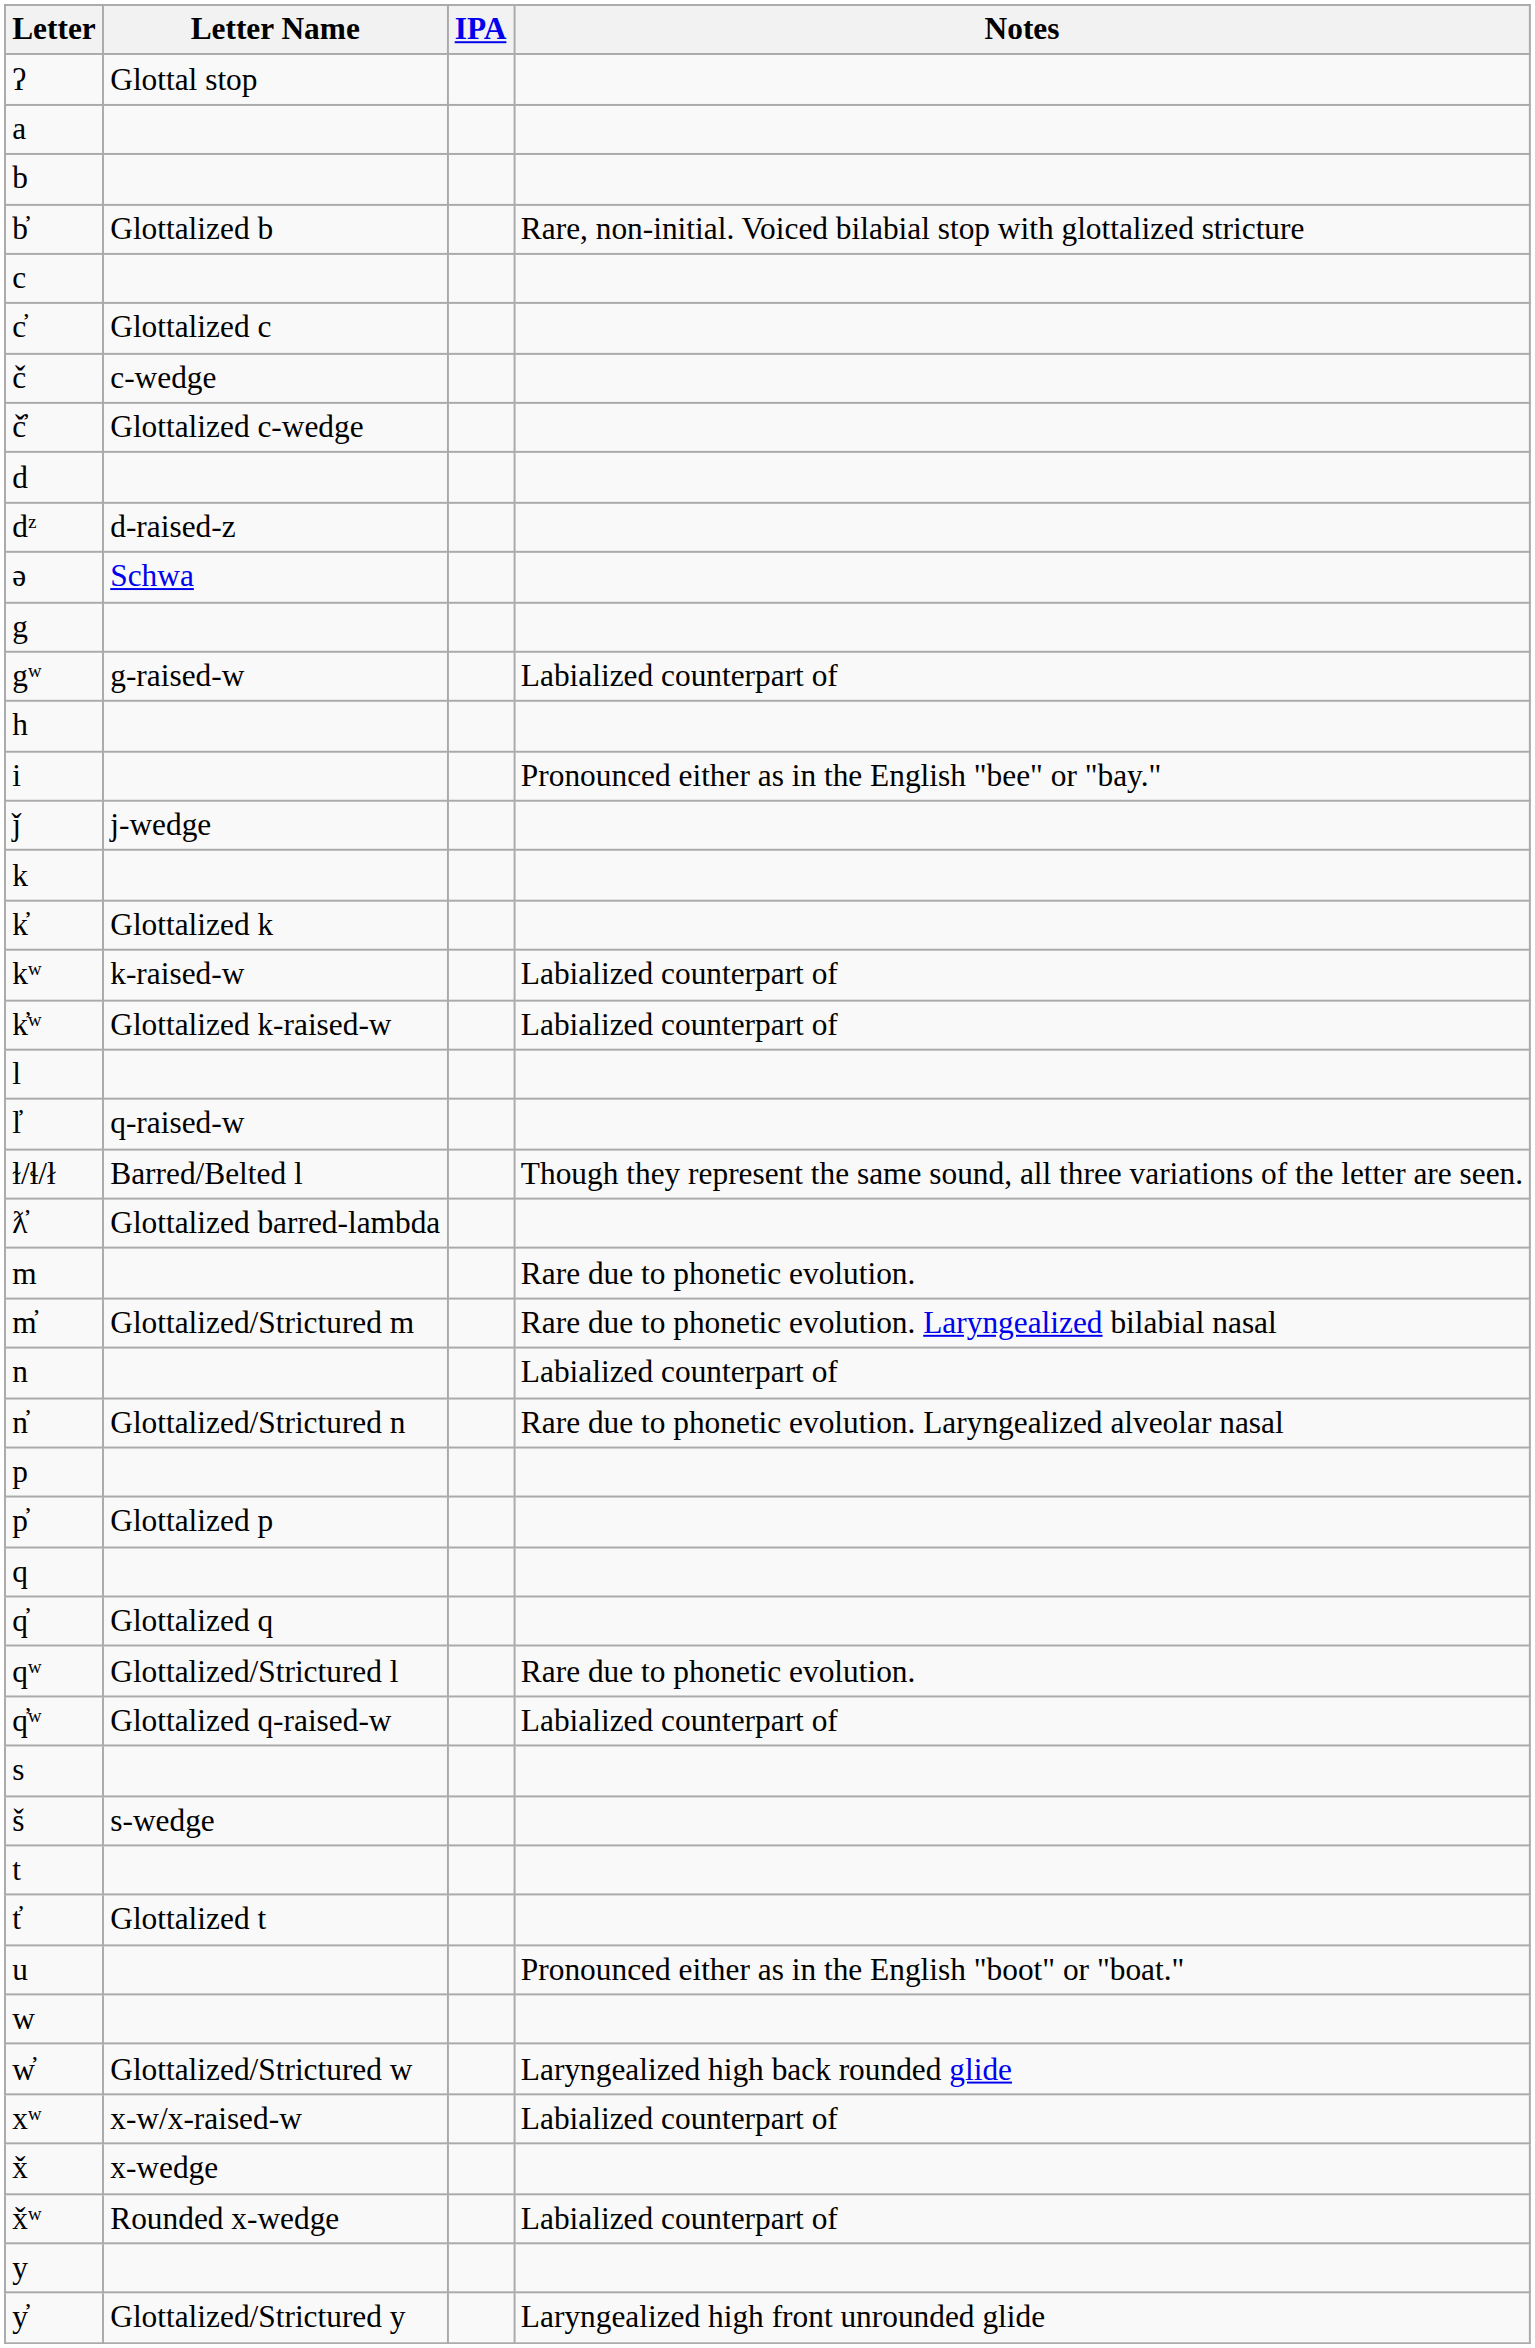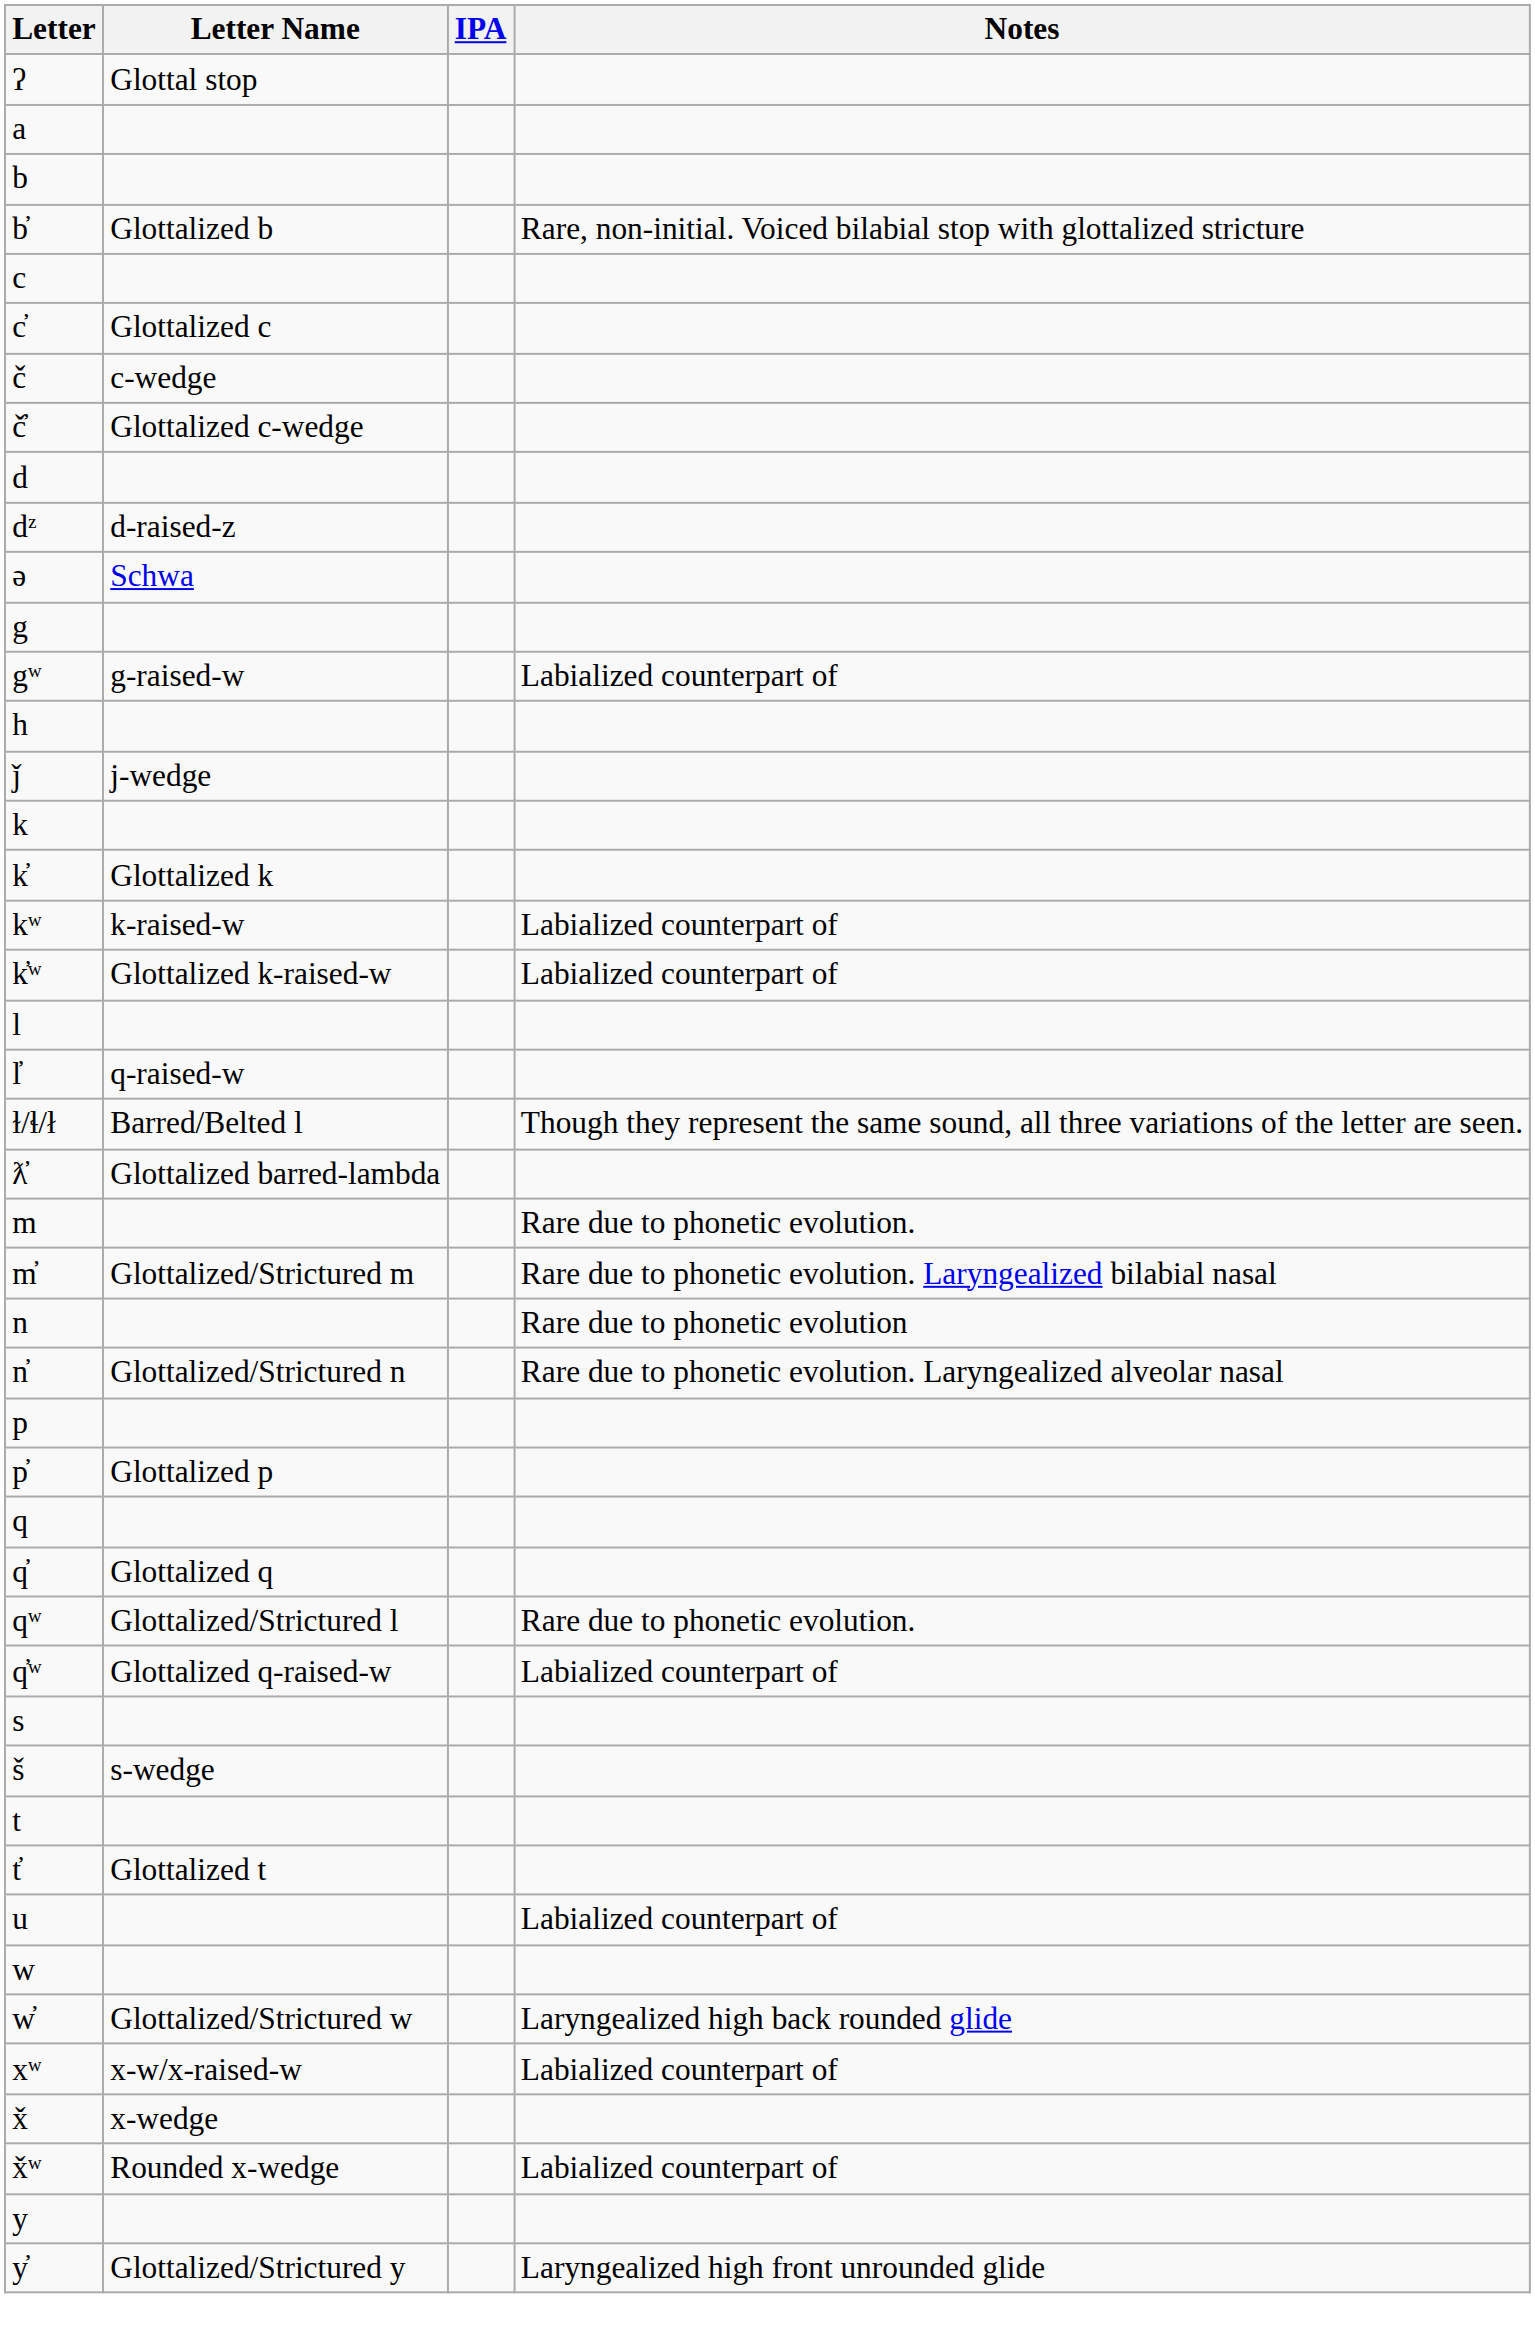 <table class="wikitable mw-collapsible">
 <tr>
 <th>Letter</th>
 <th>Letter Name</th>
 <th><a href='#'>IPA</a></th>
 <th>Notes</th>
 </tr>
 <tr>
 <td>ʔ</td>
 <td>Glottal stop</td>
 <td></td>
 <td></td>
 </tr>
 <tr>
 <td>a</td>
 <td></td>
 <td></td>
 <td></td>
 </tr>
 <tr>
 <td>b</td>
 <td></td>
 <td></td>
 <td></td>
 </tr>
 <tr>
 <td>b̓</td>
 <td>Glottalized b</td>
 <td></td>
 <td>Rare, non-initial. Voiced bilabial stop with glottalized stricture</td>
 </tr>
 <tr>
 <td>c</td>
 <td></td>
 <td></td>
 <td></td>
 </tr>
 <tr>
 <td>c̓</td>
 <td>Glottalized c</td>
 <td></td>
 <td></td>
 </tr>
 <tr>
 <td>č</td>
 <td>c-wedge</td>
 <td></td>
 <td></td>
 </tr>
 <tr>
 <td>č̓</td>
 <td>Glottalized c-wedge</td>
 <td></td>
 <td></td>
 </tr>
 <tr>
 <td>d</td>
 <td></td>
 <td></td>
 <td></td>
 </tr>
 <tr>
 <td>dᶻ</td>
 <td>d-raised-z</td>
 <td></td>
 <td></td>
 </tr>
 <tr>
 <td>ə</td>
 <td><a href='#'>Schwa</a></td>
 <td></td>
 <td></td>
 </tr>
 <tr>
 <td>g</td>
 <td></td>
 <td></td>
 <td></td>
 </tr>
 <tr>
 <td>gʷ</td>
 <td>g-raised-w</td>
 <td></td>
 <td>Labialized counterpart of </td>
 </tr>
 <tr>
 <td>h</td>
 <td></td>
 <td></td>
 <td></td>
 </tr>
 <tr>
-<td>i</td>
-<td></td>
-<td> </td>
-<td>Pronounced either as in the English "bee" or "bay."</td>
-</tr>
-<tr>
 <td>ǰ</td>
 <td>j-wedge</td>
 <td></td>
 <td></td>
 </tr>
 <tr>
 <td>k</td>
 <td></td>
 <td></td>
 <td></td>
 </tr>
 <tr>
 <td>k̓</td>
 <td>Glottalized k</td>
 <td></td>
 <td></td>
 </tr>
 <tr>
 <td>kʷ</td>
 <td>k-raised-w</td>
 <td></td>
 <td>Labialized counterpart of </td>
 </tr>
 <tr>
 <td>k̓ʷ</td>
 <td>Glottalized k-raised-w</td>
 <td></td>
 <td>Labialized counterpart of </td>
 </tr>
 <tr>
 <td>l</td>
 <td></td>
 <td></td>
 <td></td>
 </tr>
 <tr>
 <td>l̓</td>
 <td>q-raised-w</td>
 <td></td>
 <td></td>
 </tr>
 <tr>
 <td>ɫ/ɬ/ł</td>
 <td>Barred/Belted l</td>
 <td></td>
 <td>Though they represent the same sound, all three variations of the letter are seen.</td>
 </tr>
 <tr>
 <td>ƛ̓</td>
 <td>Glottalized barred-lambda</td>
 <td></td>
 <td></td>
 </tr>
 <tr>
 <td>m</td>
 <td></td>
 <td></td>
 <td>Rare due to phonetic evolution.</td>
 </tr>
 <tr>
 <td>m̓</td>
 <td>Glottalized/Strictured m</td>
 <td></td>
 <td>Rare due to phonetic evolution. <a href='#'>Laryngealized</a> bilabial nasal</td>
 </tr>
 <tr>
 <td>n</td>
 <td></td>
 <td></td>
-<td>Labialized counterpart of </td>
+<td>Rare due to phonetic evolution</td>
 </tr>
 <tr>
 <td>n̓</td>
 <td>Glottalized/Strictured n</td>
 <td></td>
 <td>Rare due to phonetic evolution. Laryngealized alveolar nasal</td>
 </tr>
 <tr>
 <td>p</td>
 <td></td>
 <td></td>
 <td></td>
 </tr>
 <tr>
 <td>p̓</td>
 <td>Glottalized p</td>
 <td></td>
 <td></td>
 </tr>
 <tr>
 <td>q</td>
 <td></td>
 <td></td>
 <td></td>
 </tr>
 <tr>
 <td>q̓</td>
 <td>Glottalized q</td>
 <td></td>
 <td></td>
 </tr>
 <tr>
 <td>qʷ</td>
 <td>Glottalized/Strictured l</td>
 <td></td>
 <td>Rare due to phonetic evolution.</td>
 </tr>
 <tr>
 <td>q̓ʷ</td>
 <td>Glottalized q-raised-w</td>
 <td></td>
 <td>Labialized counterpart of </td>
 </tr>
 <tr>
 <td>s</td>
 <td></td>
 <td></td>
 <td></td>
 </tr>
 <tr>
 <td>š</td>
 <td>s-wedge</td>
 <td></td>
 <td></td>
 </tr>
 <tr>
 <td>t</td>
 <td></td>
 <td></td>
 <td></td>
 </tr>
 <tr>
 <td>t̓</td>
 <td>Glottalized t</td>
 <td></td>
 <td></td>
 </tr>
 <tr>
 <td>u</td>
 <td></td>
 <td> </td>
-<td>Pronounced either as in the English "boot" or "boat."</td>
+<td>Labialized counterpart of </td>
 </tr>
 <tr>
 <td>w</td>
 <td></td>
 <td></td>
 <td></td>
 </tr>
 <tr>
 <td>w̓</td>
 <td>Glottalized/Strictured w</td>
 <td></td>
 <td>Laryngealized high back rounded <a href='#'>glide</a></td>
 </tr>
 <tr>
 <td>xʷ</td>
 <td>x-w/x-raised-w</td>
 <td></td>
 <td>Labialized counterpart of </td>
 </tr>
 <tr>
 <td>x̌</td>
 <td>x-wedge</td>
 <td></td>
 <td></td>
 </tr>
 <tr>
 <td>x̌ʷ</td>
 <td>Rounded x-wedge</td>
 <td></td>
 <td>Labialized counterpart of </td>
 </tr>
 <tr>
 <td>y</td>
 <td></td>
 <td></td>
 <td></td>
 </tr>
 <tr>
 <td>y̓</td>
 <td>Glottalized/Strictured y</td>
 <td></td>
 <td>Laryngealized high front unrounded glide</td>
 </tr>
 </table>
